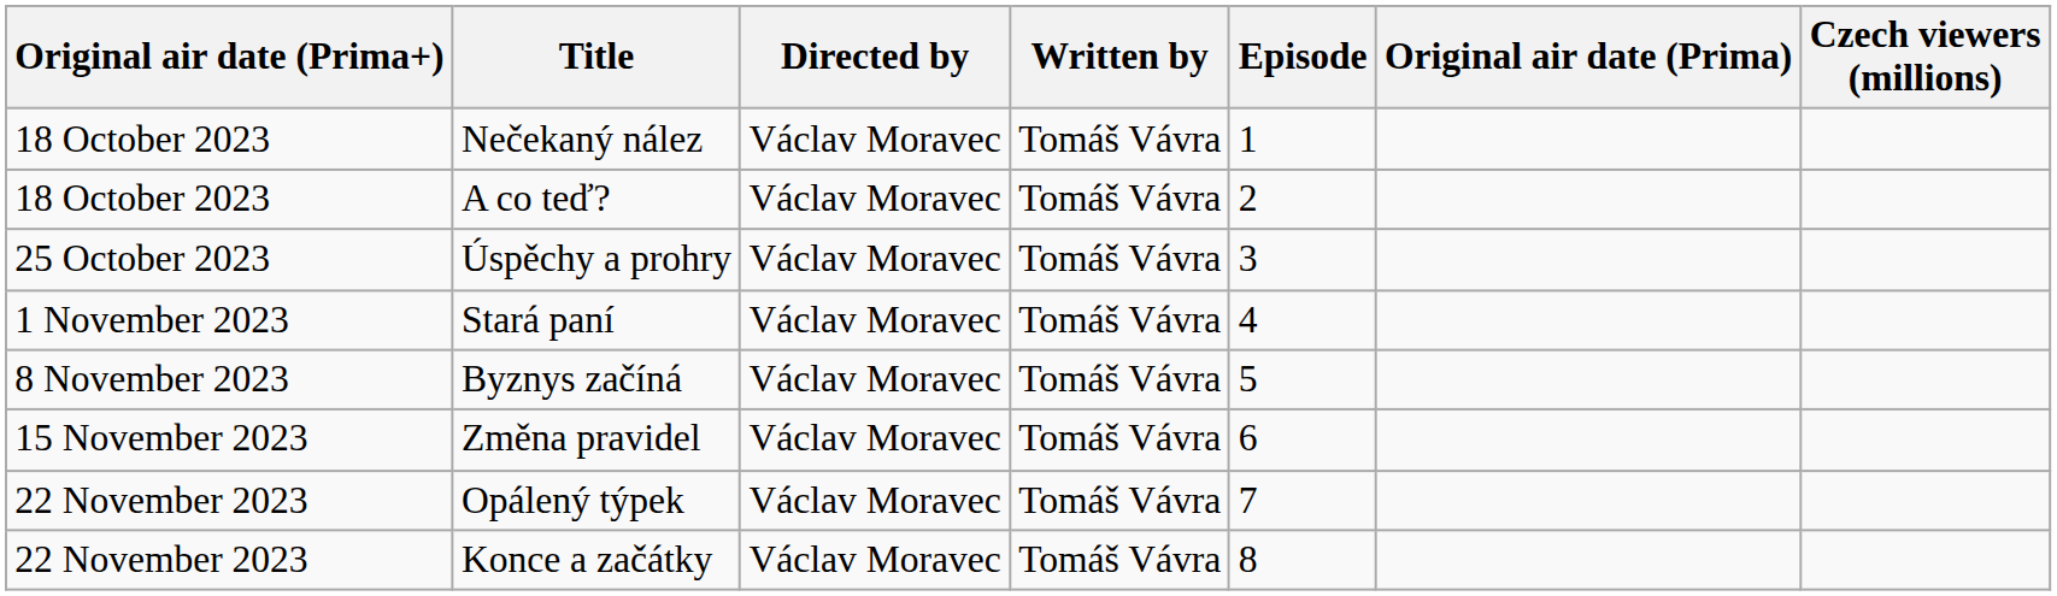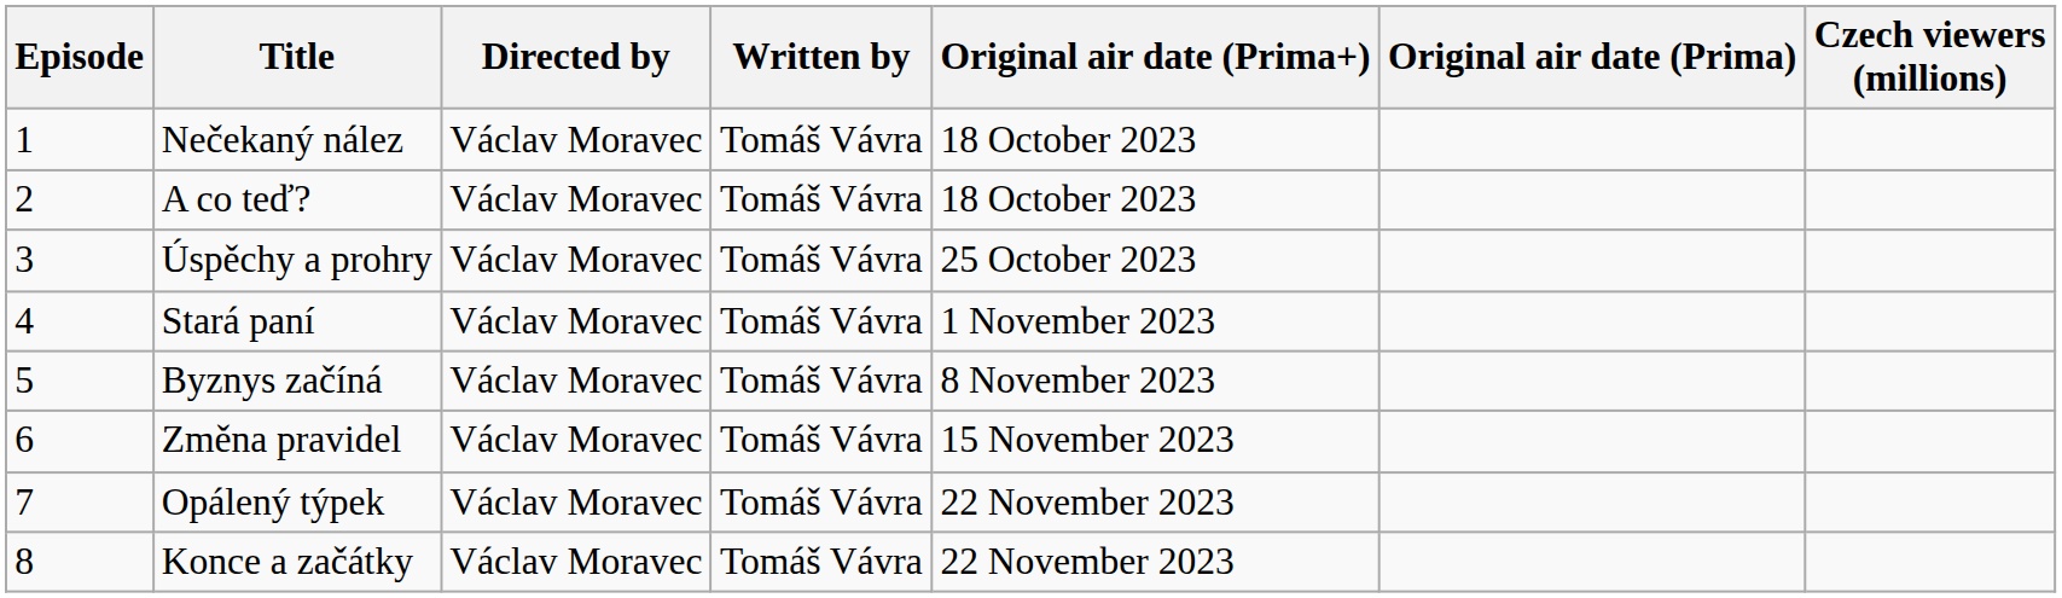 <table class="wikitable">
 <tr>
-<th>Original air date (Prima+)</th>
+<th>Episode</th>
 <th>Title</th>
 <th>Directed by</th>
 <th>Written by</th>
-<th>Episode</th>
+<th>Original air date (Prima+)</th>
 <th>Original air date (Prima)</th>
 <th>Czech viewers<br>(millions)</th>
 </tr>
 <tr>
-<td>18 October 2023</td>
+<td>1</td>
 <td>Nečekaný nález</td>
 <td>Václav Moravec</td>
 <td>Tomáš Vávra</td>
-<td>1</td>
+<td>18 October 2023</td>
 <td></td>
 <td></td>
 </tr>
 <tr>
-<td>18 October 2023</td>
+<td>2</td>
 <td>A co teď?</td>
 <td>Václav Moravec</td>
 <td>Tomáš Vávra</td>
-<td>2</td>
+<td>18 October 2023</td>
 <td></td>
 <td></td>
 </tr>
 <tr>
-<td>25 October 2023</td>
+<td>3</td>
 <td>Úspěchy a prohry</td>
 <td>Václav Moravec</td>
 <td>Tomáš Vávra</td>
-<td>3</td>
+<td>25 October 2023</td>
 <td></td>
 <td></td>
 </tr>
 <tr>
-<td>1 November 2023</td>
+<td>4</td>
 <td>Stará paní</td>
 <td>Václav Moravec</td>
 <td>Tomáš Vávra</td>
-<td>4</td>
+<td>1 November 2023</td>
 <td></td>
 <td></td>
 </tr>
 <tr>
-<td>8 November 2023</td>
+<td>5</td>
 <td>Byznys začíná</td>
 <td>Václav Moravec</td>
 <td>Tomáš Vávra</td>
-<td>5</td>
+<td>8 November 2023</td>
 <td></td>
 <td></td>
 </tr>
 <tr>
-<td>15 November 2023</td>
+<td>6</td>
 <td>Změna pravidel</td>
 <td>Václav Moravec</td>
 <td>Tomáš Vávra</td>
-<td>6</td>
+<td>15 November 2023</td>
 <td></td>
 <td></td>
 </tr>
 <tr>
-<td>22 November 2023</td>
+<td>7</td>
 <td>Opálený týpek</td>
 <td>Václav Moravec</td>
 <td>Tomáš Vávra</td>
-<td>7</td>
+<td>22 November 2023</td>
 <td></td>
 <td></td>
 </tr>
 <tr>
-<td>22 November 2023</td>
+<td>8</td>
 <td>Konce a začátky</td>
 <td>Václav Moravec</td>
 <td>Tomáš Vávra</td>
-<td>8</td>
+<td>22 November 2023</td>
 <td></td>
 <td></td>
 </tr>
 </table>
